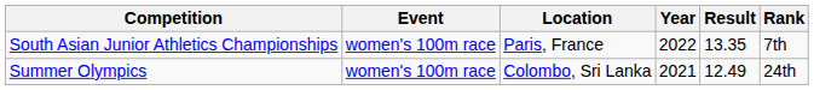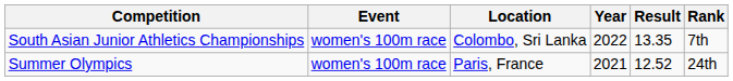 <table class="wikitable sortable">
 <tr>
 <th>Competition</th>
 <th>Event</th>
 <th>Location</th>
 <th>Year</th>
 <th>Result</th>
 <th>Rank</th>
 </tr>
 <tr>
 <td><a href='#'>South Asian Junior Athletics Championships</a></td>
 <td><a href='#'>women's 100m race</a></td>
-<td><a href='#'>Paris</a>, France</td>
+<td><a href='#'>Colombo</a>, Sri Lanka</td>
 <td>2022</td>
 <td>13.35</td>
 <td>7th</td>
 </tr>
 <tr>
 <td><a href='#'>Summer Olympics</a></td>
 <td><a href='#'>women's 100m race</a></td>
-<td><a href='#'>Colombo</a>, Sri Lanka</td>
+<td><a href='#'>Paris</a>, France</td>
 <td>2021</td>
-<td>12.49</td>
+<td>12.52</td>
 <td>24th</td>
 </tr>
 </table>
